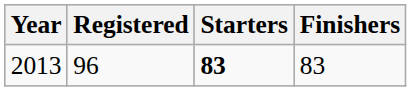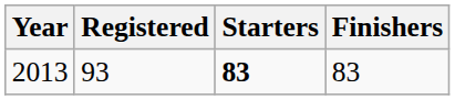 <table class="wikitable sortable">
 <tr>
 <th>Year</th>
 <th>Registered</th>
 <th>Starters</th>
 <th>Finishers</th>
 </tr>
 <tr>
 <td>2013</td>
-<td>96</td>
+<td>93</td>
 <td><strong>83</strong></td>
 <td>83</td>
 </tr>
 </table>
